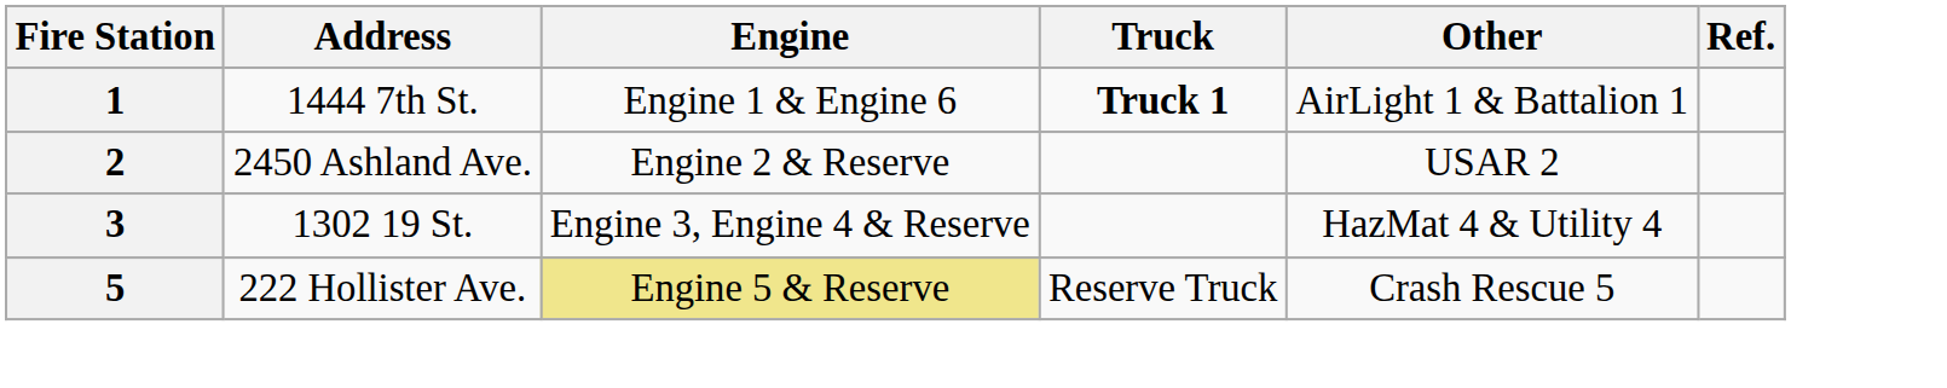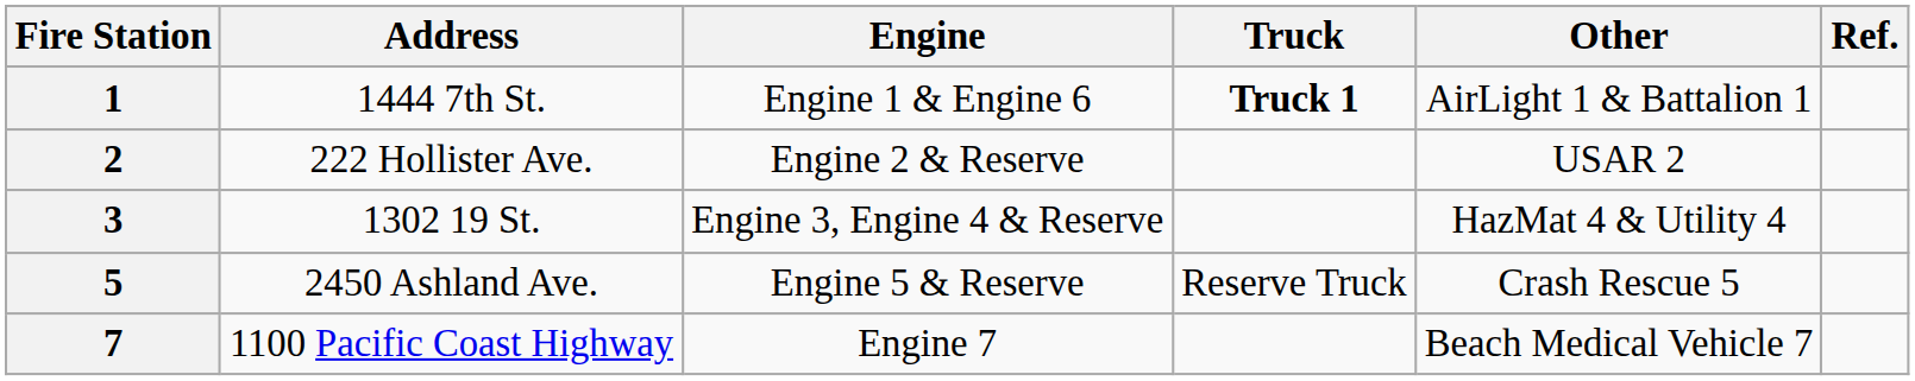 <table class="wikitable" style="text-align:center;">
 <tr>
 <th>Fire Station</th>
 <th>Address</th>
 <th>Engine</th>
 <th>Truck</th>
 <th>Other</th>
 <th>Ref.</th>
 </tr>
 <tr>
 <th>1</th>
 <td>1444 7th St.</td>
 <td>Engine 1 & Engine 6</td>
 <td><strong>Truck 1</strong></td>
 <td>AirLight 1 & Battalion 1</td>
 <td></td>
 </tr>
 <tr>
 <th>2</th>
-<td>2450 Ashland Ave.</td>
+<td>222 Hollister Ave.</td>
 <td>Engine 2 & Reserve</td>
 <td></td>
 <td>USAR 2</td>
 <td></td>
 </tr>
 <tr>
 <th>3</th>
 <td>1302 19 St.</td>
 <td>Engine 3, Engine 4 & Reserve</td>
 <td></td>
 <td>HazMat 4 & Utility 4</td>
 <td></td>
 </tr>
 <tr>
 <th>5</th>
-<td>222 Hollister Ave.</td>
-<td style="background: khaki;">Engine 5 & Reserve</td>
+<td>2450 Ashland Ave.</td>
+<td>Engine 5 & Reserve</td>
 <td>Reserve Truck</td>
 <td>Crash Rescue 5</td>
 <td></td>
 </tr>
+<tr>
+<th>7</th>
+<td>1100 <a href='#'>Pacific Coast Highway</a></td>
+<td>Engine 7</td>
+<td></td>
+<td>Beach Medical Vehicle 7</td>
+<td></td>
+</tr>
 </table>
